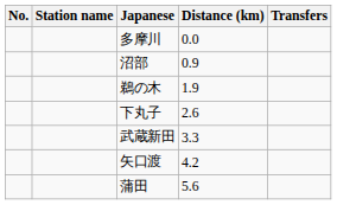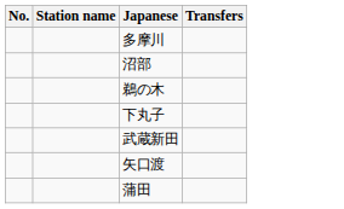 <table class=wikitable>
 <tr>
 <th>No.</th>
 <th>Station name</th>
 <th>Japanese</th>
-<th>Distance (km)</th>
 <th>Transfers</th>
 </tr>
 <tr>
 <td></td>
 <td></td>
 <td>多摩川</td>
-<td>0.0</td>
 <td></td>
 </tr>
 <tr>
 <td></td>
 <td></td>
 <td>沼部</td>
-<td>0.9</td>
 <td></td>
 </tr>
 <tr>
 <td></td>
 <td></td>
 <td>鵜の木</td>
-<td>1.9</td>
 <td></td>
 </tr>
 <tr>
 <td></td>
 <td></td>
 <td>下丸子</td>
-<td>2.6</td>
 <td></td>
 </tr>
 <tr>
 <td></td>
 <td></td>
 <td>武蔵新田</td>
-<td>3.3</td>
 <td></td>
 </tr>
 <tr>
 <td></td>
 <td></td>
 <td>矢口渡</td>
-<td>4.2</td>
 <td></td>
 </tr>
 <tr>
 <td></td>
 <td></td>
 <td>蒲田</td>
-<td>5.6</td>
 <td></td>
 </tr>
 </table>
